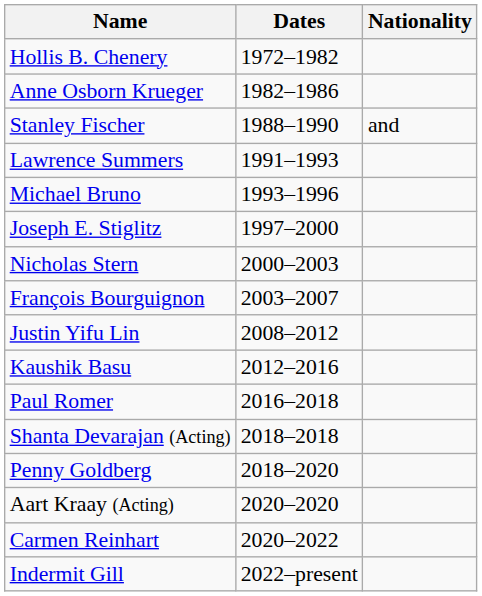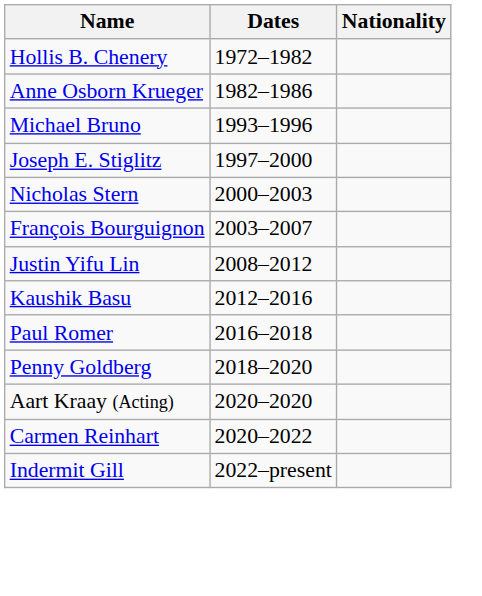 <table class="wikitable">
 <tr>
 <th>Name</th>
 <th>Dates</th>
 <th>Nationality</th>
 </tr>
 <tr>
 <td><a href='#'>Hollis B. Chenery</a></td>
 <td>1972–1982</td>
 <td></td>
 </tr>
 <tr>
 <td><a href='#'>Anne Osborn Krueger</a></td>
 <td>1982–1986</td>
-<td></td>
-</tr>
-<tr>
-<td><a href='#'>Stanley Fischer</a></td>
-<td>1988–1990</td>
-<td> and </td>
-</tr>
-<tr>
-<td><a href='#'>Lawrence Summers</a></td>
-<td>1991–1993</td>
 <td></td>
 </tr>
 <tr>
 <td><a href='#'>Michael Bruno</a></td>
 <td>1993–1996</td>
 <td></td>
 </tr>
 <tr>
 <td><a href='#'>Joseph E. Stiglitz</a></td>
 <td>1997–2000</td>
 <td></td>
 </tr>
 <tr>
 <td><a href='#'>Nicholas Stern</a></td>
 <td>2000–2003</td>
 <td></td>
 </tr>
 <tr>
 <td><a href='#'>François Bourguignon</a></td>
 <td>2003–2007</td>
 <td></td>
 </tr>
 <tr>
 <td><a href='#'>Justin Yifu Lin</a></td>
 <td>2008–2012</td>
 <td></td>
 </tr>
 <tr>
 <td><a href='#'>Kaushik Basu</a></td>
 <td>2012–2016</td>
 <td></td>
 </tr>
 <tr>
 <td><a href='#'>Paul Romer</a></td>
 <td>2016–2018</td>
 <td></td>
 </tr>
 <tr>
-<td><a href='#'>Shanta Devarajan</a> <small>(Acting)</small></td>
-<td>2018–2018</td>
-<td></td>
-</tr>
-<tr>
 <td><a href='#'>Penny Goldberg</a></td>
 <td>2018–2020</td>
 <td></td>
 </tr>
 <tr>
 <td>Aart Kraay <small>(Acting)</small></td>
 <td>2020–2020</td>
 <td></td>
 </tr>
 <tr>
 <td><a href='#'>Carmen Reinhart</a></td>
 <td>2020–2022</td>
 <td></td>
 </tr>
 <tr>
 <td><a href='#'>Indermit Gill</a></td>
 <td>2022–present</td>
 <td></td>
 </tr>
 </table>
